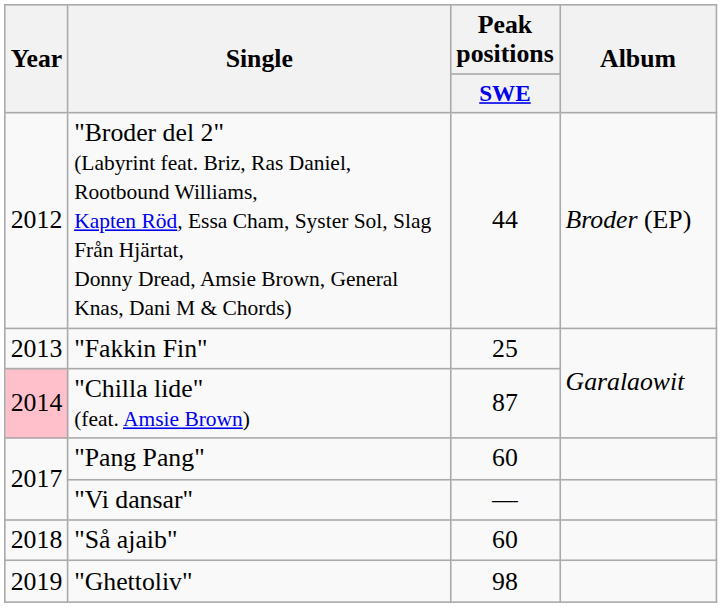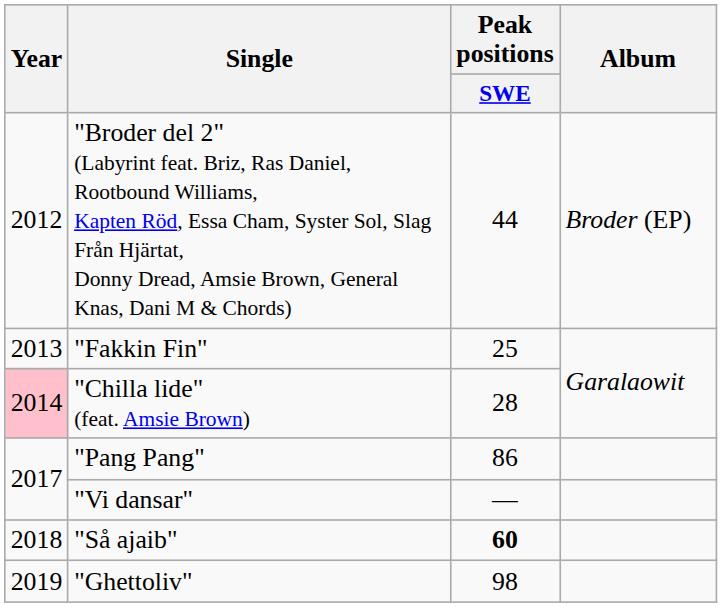 <table class="wikitable">
 <tr>
 <th align="center" rowspan="2" width="10">Year</th>
 <th align="center" rowspan="2" width="230">Single</th>
 <th align="center" colspan="1" width="20">Peak positions</th>
 <th align="center" rowspan="2" width="90">Album</th>
 </tr>
 <tr>
 <th scope="col" style="width:3em;font-size:90%;"><a href='#'>SWE</a><br></th>
 </tr>
 <tr>
 <td>2012</td>
 <td>"Broder del 2"<br><small>(Labyrint feat. Briz, Ras Daniel, Rootbound Williams,<br> <a href='#'>Kapten Röd</a>, Essa Cham, Syster Sol, Slag Från Hjärtat,<br> Donny Dread, Amsie Brown, General Knas, Dani M & Chords)</small></td>
 <td style="text-align:center;">44</td>
 <td><em>Broder</em> (EP)</td>
 </tr>
 <tr>
 <td>2013</td>
 <td>"Fakkin Fin"</td>
 <td style="text-align:center;">25</td>
 <td rowspan=2><em>Garalaowit</em></td>
 </tr>
 <tr>
 <td style="background: pink;">2014</td>
 <td>"Chilla lide" <br><small>(feat. <a href='#'>Amsie Brown</a>)</small></td>
-<td style="text-align:center;">87</td>
+<td style="text-align:center;">28</td>
 </tr>
 <tr>
 <td rowspan="2">2017</td>
 <td>"Pang Pang"</td>
-<td style="text-align:center;">60<br></td>
+<td style="text-align:center;">86<br></td>
 <td></td>
 </tr>
 <tr>
 <td>"Vi dansar"</td>
 <td style="text-align:center;">—</td>
 <td></td>
 </tr>
 <tr>
 <td>2018</td>
 <td>"Så ajaib"</td>
-<td style="text-align:center;">60<br></td>
+<td style="text-align:center;"><strong>60<br></strong></td>
 <td></td>
 </tr>
 <tr>
 <td>2019</td>
 <td>"Ghettoliv"</td>
 <td style="text-align:center;">98<br></td>
 <td></td>
 </tr>
 </table>
